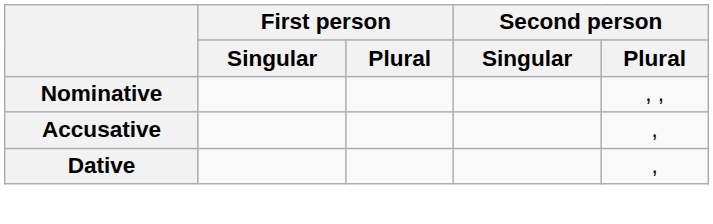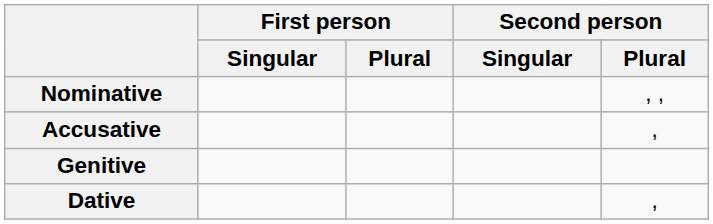 <table class="wikitable" style="text-align:center; width:500px;">
 <tr>
 <th rowspan="2"></th>
 <th colspan="2">First person</th>
 <th colspan="2">Second person</th>
 </tr>
 <tr>
 <th>Singular</th>
 <th>Plural</th>
 <th>Singular</th>
 <th>Plural</th>
 </tr>
 <tr>
 <th>Nominative</th>
 <td></td>
 <td></td>
 <td></td>
 <td>, , </td>
 </tr>
 <tr>
 <th>Accusative</th>
 <td></td>
 <td></td>
 <td></td>
 <td>, </td>
 </tr>
 <tr>
+<th>Genitive</th>
+<td></td>
+<td></td>
+<td></td>
+<td></td>
+</tr>
+<tr>
 <th>Dative</th>
 <td></td>
 <td></td>
 <td></td>
 <td>, </td>
 </tr>
 </table>
